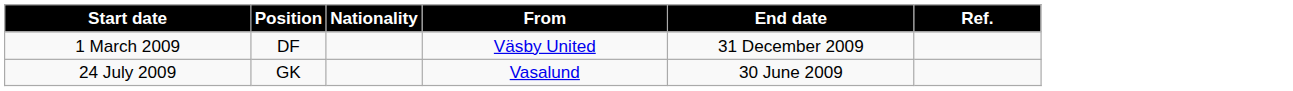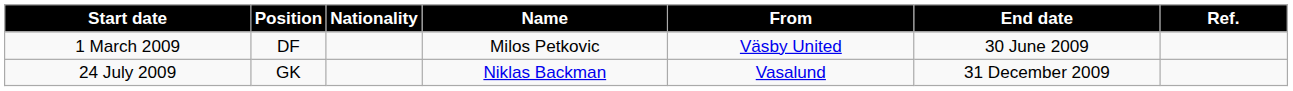 <table class="wikitable"  style="text-align:center; font-size:90%; ">
 <tr>
 <th style="background:#000000; color:white; width:200px;">Start date</th>
 <th style="background:#000000; color:white; width:50px;">Position</th>
 <th style="background:#000000; color:white; width:50px;">Nationality</th>
+<th style="background:#000000; color:white; width:200px;">Name</th>
 <th style="background:#000000; color:white; width:200px;">From</th>
 <th style="background:#000000; color:white; width:200px;">End date</th>
 <th style="background:#000000; color:white; width:100px;">Ref.</th>
 </tr>
 <tr>
 <td>1 March 2009</td>
 <td>DF</td>
 <td></td>
+<td>Milos Petkovic</td>
 <td><a href='#'>Väsby United</a></td>
-<td>31 December 2009</td>
+<td>30 June 2009</td>
 <td></td>
 </tr>
 <tr>
 <td>24 July 2009</td>
 <td>GK</td>
 <td></td>
+<td><a href='#'>Niklas Backman</a></td>
 <td><a href='#'>Vasalund</a></td>
-<td>30 June 2009</td>
+<td>31 December 2009</td>
 <td></td>
 </tr>
 </table>
